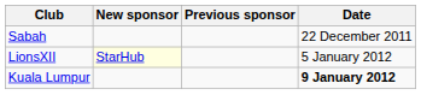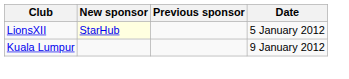 <table class="wikitable" style="font-size=90%;">
 <tr>
 <th>Club</th>
 <th>New sponsor</th>
 <th>Previous sponsor</th>
 <th>Date</th>
-</tr>
-<tr>
-<td><a href='#'>Sabah</a></td>
-<td></td>
-<td></td>
-<td>22 December 2011</td>
 </tr>
 <tr>
 <td><a href='#'>LionsXII</a></td>
 <td style="background: lightyellow;"><a href='#'>StarHub</a></td>
 <td></td>
 <td>5 January 2012</td>
 </tr>
 <tr>
 <td><a href='#'>Kuala Lumpur</a></td>
 <td></td>
 <td></td>
-<td><strong>9 January 2012</strong></td>
+<td>9 January 2012</td>
 </tr>
 </table>
